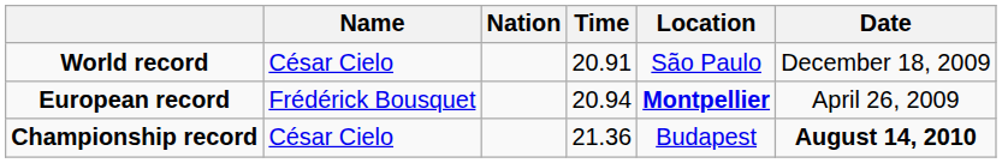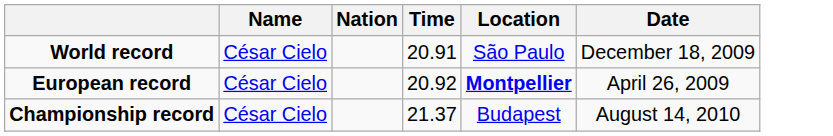 <table class=wikitable style=text-align:center>
 <tr>
 <th></th>
 <th>Name</th>
 <th>Nation</th>
 <th>Time</th>
 <th>Location</th>
 <th>Date</th>
 </tr>
 <tr>
 <td><strong>World record</strong></td>
 <td align=left><a href='#'>César Cielo</a></td>
 <td align=left></td>
 <td align=left>20.91</td>
 <td><a href='#'>São Paulo</a></td>
 <td>December 18, 2009</td>
 </tr>
 <tr>
 <td><strong>European record</strong></td>
-<td align=left><a href='#'>Frédérick Bousquet</a></td>
+<td align=left><a href='#'>César Cielo</a></td>
 <td align=left></td>
-<td align=left>20.94</td>
+<td align=left>20.92</td>
 <td><strong><a href='#'>Montpellier</a></strong></td>
 <td>April 26, 2009</td>
 </tr>
 <tr>
 <td><strong>Championship record</strong></td>
 <td align=left><a href='#'>César Cielo</a></td>
 <td align=left></td>
-<td align=left>21.36</td>
+<td align=left>21.37</td>
 <td><a href='#'>Budapest</a></td>
-<td><strong>August 14, 2010</strong></td>
+<td>August 14, 2010</td>
 </tr>
 </table>
